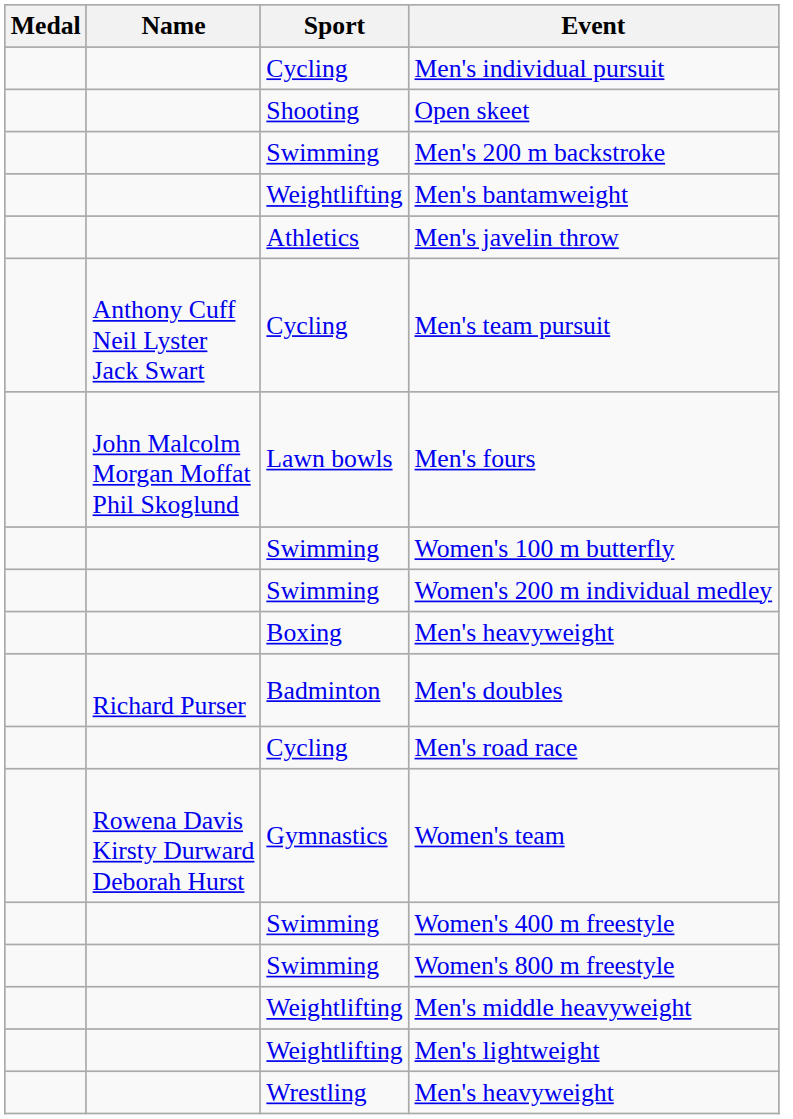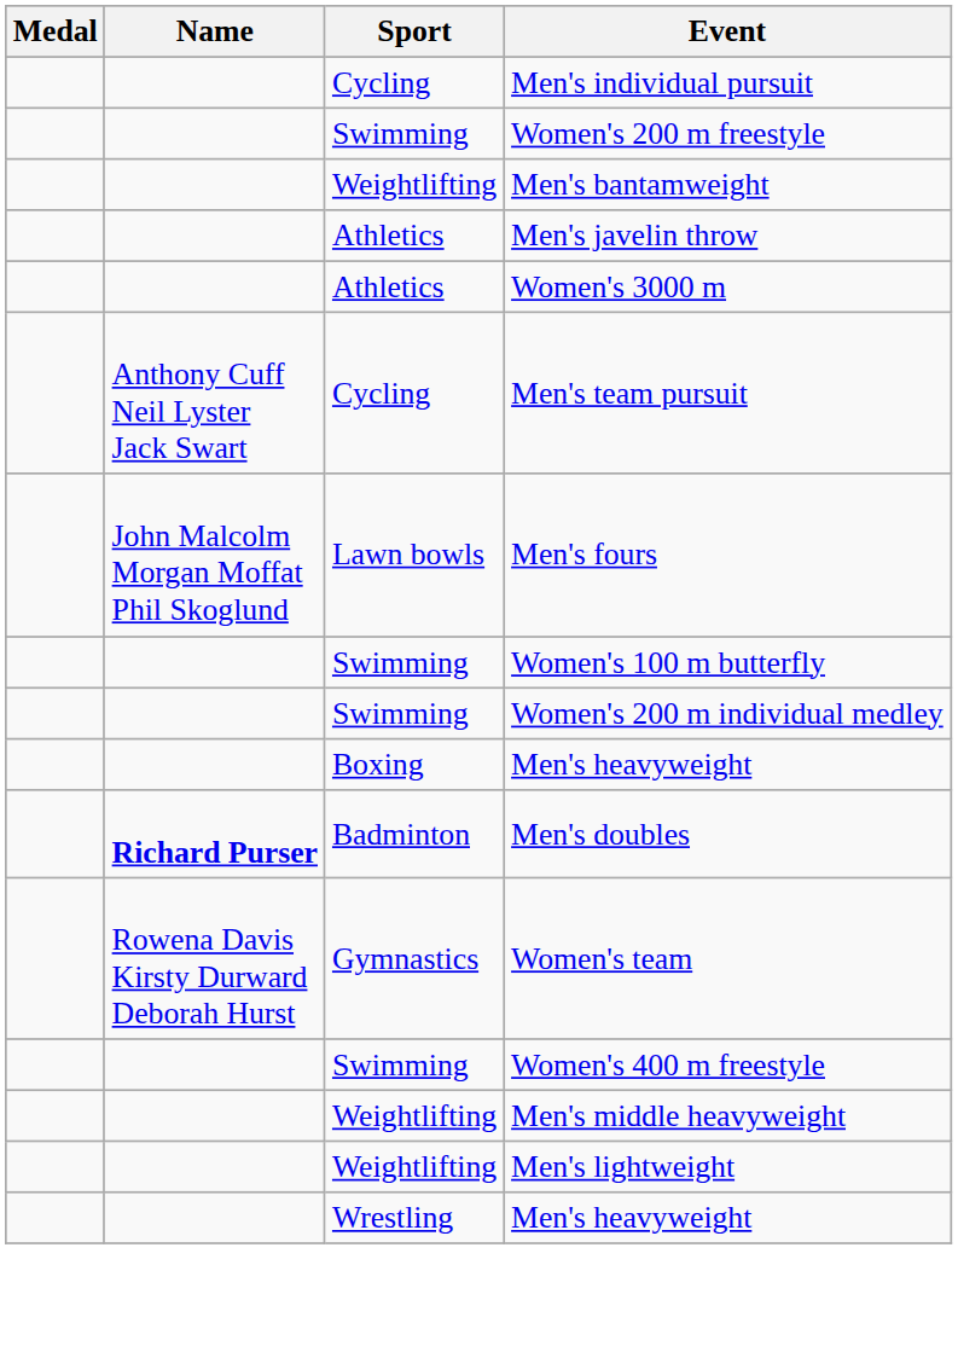 <table class="wikitable sortable" style="font-size: 95%;">
 <tr>
 <th>Medal</th>
 <th>Name</th>
 <th>Sport</th>
 <th>Event</th>
 </tr>
 <tr>
 <td></td>
 <td></td>
 <td><a href='#'>Cycling</a></td>
 <td><a href='#'>Men's individual pursuit</a></td>
 </tr>
 <tr>
 <td></td>
 <td></td>
-<td><a href='#'>Shooting</a></td>
-<td><a href='#'>Open skeet</a></td>
-</tr>
-<tr>
-<td></td>
-<td></td>
 <td><a href='#'>Swimming</a></td>
-<td><a href='#'>Men's 200 m backstroke</a></td>
+<td><a href='#'>Women's 200 m freestyle</a></td>
 </tr>
 <tr>
 <td></td>
 <td></td>
 <td><a href='#'>Weightlifting</a></td>
 <td><a href='#'>Men's bantamweight</a></td>
 </tr>
 <tr>
 <td></td>
 <td></td>
 <td><a href='#'>Athletics</a></td>
 <td><a href='#'>Men's javelin throw</a></td>
+</tr>
+<tr>
+<td></td>
+<td></td>
+<td><a href='#'>Athletics</a></td>
+<td><a href='#'>Women's 3000 m</a></td>
 </tr>
 <tr>
 <td></td>
 <td><br><a href='#'>Anthony Cuff</a><br><a href='#'>Neil Lyster</a><br><a href='#'>Jack Swart</a></td>
 <td><a href='#'>Cycling</a></td>
 <td><a href='#'>Men's team pursuit</a></td>
 </tr>
 <tr>
 <td></td>
 <td><br><a href='#'>John Malcolm</a><br><a href='#'>Morgan Moffat</a><br><a href='#'>Phil Skoglund</a></td>
 <td><a href='#'>Lawn bowls</a></td>
 <td><a href='#'>Men's fours</a></td>
 </tr>
 <tr>
 <td></td>
 <td></td>
 <td><a href='#'>Swimming</a></td>
 <td><a href='#'>Women's 100 m butterfly</a></td>
 </tr>
 <tr>
 <td></td>
 <td></td>
 <td><a href='#'>Swimming</a></td>
 <td><a href='#'>Women's 200 m individual medley</a></td>
 </tr>
 <tr>
 <td></td>
 <td></td>
 <td><a href='#'>Boxing</a></td>
 <td><a href='#'>Men's heavyweight</a></td>
 </tr>
 <tr>
 <td></td>
-<td><br><a href='#'>Richard Purser</a></td>
+<td><strong><br><a href='#'>Richard Purser</a></strong></td>
 <td><a href='#'>Badminton</a></td>
 <td><a href='#'>Men's doubles</a></td>
-</tr>
-<tr>
-<td></td>
-<td></td>
-<td><a href='#'>Cycling</a></td>
-<td><a href='#'>Men's road race</a></td>
 </tr>
 <tr>
 <td></td>
 <td><br><a href='#'>Rowena Davis</a><br><a href='#'>Kirsty Durward</a><br><a href='#'>Deborah Hurst</a></td>
 <td><a href='#'>Gymnastics</a></td>
 <td><a href='#'>Women's team</a></td>
 </tr>
 <tr>
 <td></td>
 <td></td>
 <td><a href='#'>Swimming</a></td>
 <td><a href='#'>Women's 400 m freestyle</a></td>
-</tr>
-<tr>
-<td></td>
-<td></td>
-<td><a href='#'>Swimming</a></td>
-<td><a href='#'>Women's 800 m freestyle</a></td>
 </tr>
 <tr>
 <td></td>
 <td></td>
 <td><a href='#'>Weightlifting</a></td>
 <td><a href='#'>Men's middle heavyweight</a></td>
 </tr>
 <tr>
 <td></td>
 <td></td>
 <td><a href='#'>Weightlifting</a></td>
 <td><a href='#'>Men's lightweight</a></td>
 </tr>
 <tr>
 <td></td>
 <td></td>
 <td><a href='#'>Wrestling</a></td>
 <td><a href='#'>Men's heavyweight</a></td>
 </tr>
 </table>
